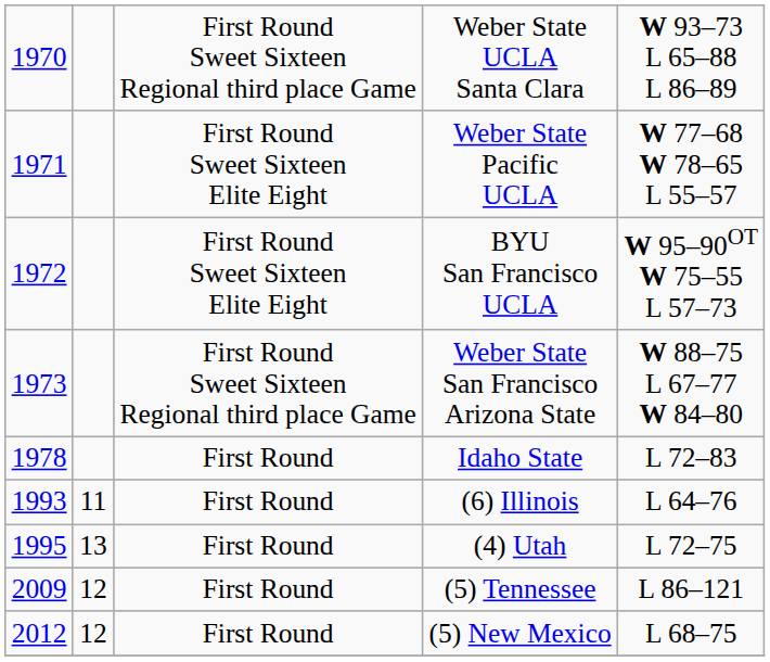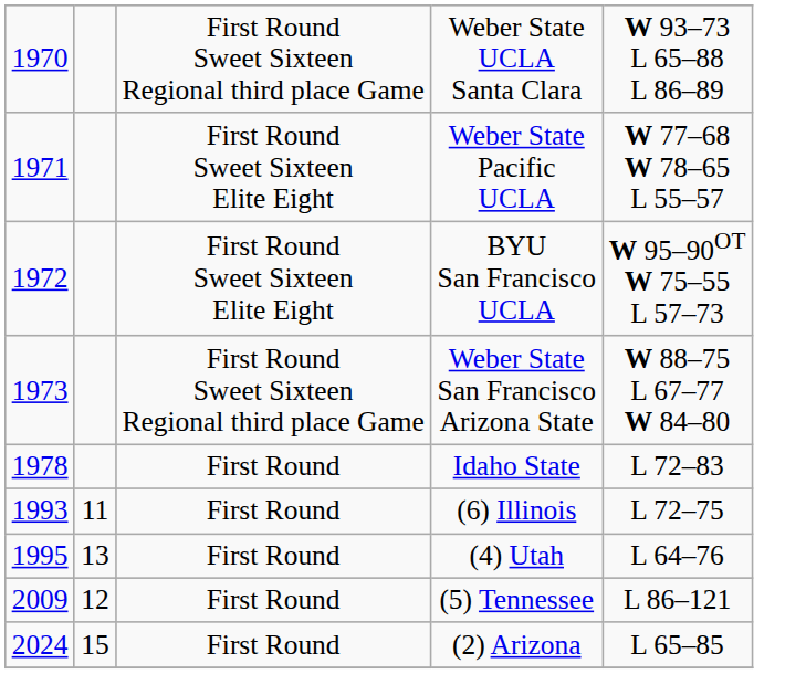 <table class="wikitable" style="text-align:center">
 <tr>
 <td><a href='#'>1970</a></td>
 <td></td>
 <td>First Round<br>Sweet Sixteen<br>Regional third place Game</td>
 <td>Weber State<br><a href='#'>UCLA</a><br>Santa Clara</td>
 <td><strong>W</strong> 93–73<br>L 65–88<br>L 86–89</td>
 </tr>
 <tr>
 <td><a href='#'>1971</a></td>
 <td></td>
 <td>First Round<br>Sweet Sixteen<br>Elite Eight</td>
 <td><a href='#'>Weber State</a><br>Pacific<br><a href='#'>UCLA</a></td>
 <td><strong>W</strong> 77–68<br><strong>W</strong> 78–65<br>L 55–57</td>
 </tr>
 <tr>
 <td><a href='#'>1972</a></td>
 <td></td>
 <td>First Round<br>Sweet Sixteen<br>Elite Eight</td>
 <td>BYU<br>San Francisco<br><a href='#'>UCLA</a></td>
 <td><strong>W</strong> 95–90<sup>OT</sup><br><strong>W</strong> 75–55<br>L 57–73</td>
 </tr>
 <tr>
 <td><a href='#'>1973</a></td>
 <td></td>
 <td>First Round<br>Sweet Sixteen<br>Regional third place Game</td>
 <td><a href='#'>Weber State</a><br>San Francisco<br>Arizona State</td>
 <td><strong>W</strong> 88–75<br>L 67–77<br><strong>W</strong> 84–80</td>
 </tr>
 <tr>
 <td><a href='#'>1978</a></td>
 <td></td>
 <td>First Round</td>
 <td><a href='#'>Idaho State</a></td>
 <td>L 72–83</td>
 </tr>
 <tr>
 <td><a href='#'>1993</a></td>
 <td>11</td>
 <td>First Round</td>
 <td>(6) <a href='#'>Illinois</a></td>
-<td>L 64–76</td>
+<td>L 72–75</td>
 </tr>
 <tr>
 <td><a href='#'>1995</a></td>
 <td>13</td>
 <td>First Round</td>
 <td>(4) <a href='#'>Utah</a></td>
-<td>L 72–75</td>
+<td>L 64–76</td>
 </tr>
 <tr>
 <td><a href='#'>2009</a></td>
 <td>12</td>
 <td>First Round</td>
 <td>(5) <a href='#'>Tennessee</a></td>
 <td>L 86–121</td>
 </tr>
 <tr>
-<td><a href='#'>2012</a></td>
-<td>12</td>
+<td><a href='#'>2024</a></td>
+<td>15</td>
 <td>First Round</td>
-<td>(5) <a href='#'>New Mexico</a></td>
-<td>L 68–75</td>
+<td>(2) <a href='#'>Arizona</a></td>
+<td>L 65–85</td>
 </tr>
 <tr>
 </tr>
 </table>
